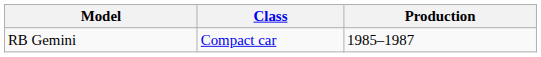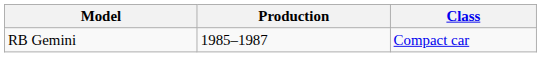 <table class="wikitable">
 <tr>
 <th style="width:200px;">Model</th>
+<th style="width:200px;">Production</th>
 <th style="width:150px;"><a href='#'>Class</a></th>
-<th style="width:200px;">Production</th>
 </tr>
 <tr>
 <td valign="top">RB Gemini</td>
+<td valign="top">1985–1987</td>
 <td valign="top"><a href='#'>Compact car</a></td>
-<td valign="top">1985–1987</td>
 </tr>
 </table>
